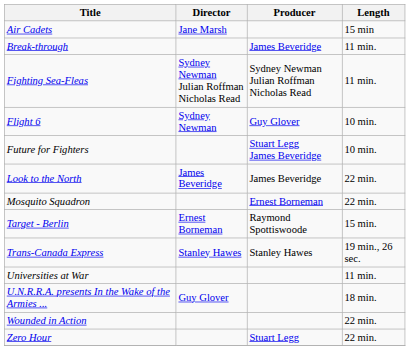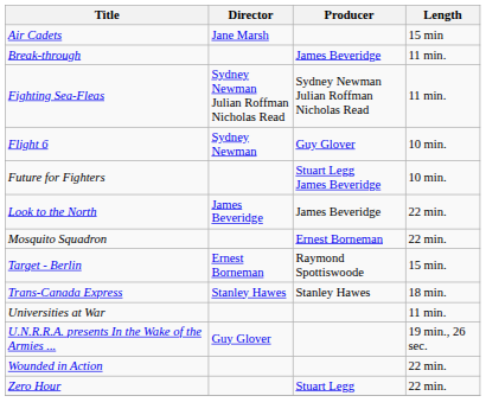 <table class=wikitable>
 <tr>
 <th>Title</th>
 <th>Director</th>
 <th>Producer</th>
 <th>Length</th>
 </tr>
 <tr>
 <td><em><a href='#'>Air Cadets</a></em></td>
 <td><a href='#'>Jane Marsh</a></td>
 <td></td>
 <td>15 min</td>
 </tr>
 <tr>
 <td><em><a href='#'>Break-through</a></em></td>
 <td></td>
 <td><a href='#'>James Beveridge</a></td>
 <td>11 min.</td>
 </tr>
 <tr>
 <td><em><a href='#'>Fighting Sea-Fleas</a></em></td>
 <td><a href='#'>Sydney Newman</a><br>Julian Roffman<br>Nicholas Read</td>
 <td>Sydney Newman<br>Julian Roffman<br>Nicholas Read</td>
 <td>11 min.</td>
 </tr>
 <tr>
 <td><em><a href='#'>Flight 6</a></em></td>
 <td><a href='#'>Sydney Newman</a></td>
 <td><a href='#'>Guy Glover</a></td>
 <td>10 min.</td>
 </tr>
 <tr>
 <td><em>Future for Fighters</em></td>
 <td></td>
 <td><a href='#'>Stuart Legg</a><br><a href='#'>James Beveridge</a></td>
 <td>10 min.</td>
 </tr>
 <tr>
 <td><em><a href='#'>Look to the North</a></em></td>
 <td><a href='#'>James Beveridge</a></td>
 <td>James Beveridge</td>
 <td>22 min.</td>
 </tr>
 <tr>
 <td><em>Mosquito Squadron</em></td>
 <td></td>
 <td><a href='#'>Ernest Borneman</a></td>
 <td>22 min.</td>
 </tr>
 <tr>
 <td><em><a href='#'>Target - Berlin</a></em></td>
 <td><a href='#'>Ernest Borneman</a></td>
 <td>Raymond Spottiswoode</td>
 <td>15 min.</td>
 </tr>
 <tr>
 <td><em><a href='#'>Trans-Canada Express</a></em></td>
 <td><a href='#'>Stanley Hawes</a></td>
 <td>Stanley Hawes</td>
-<td>19 min., 26 sec.</td>
+<td>18 min.</td>
 </tr>
 <tr>
 <td><em>Universities at War</em></td>
 <td></td>
 <td></td>
 <td>11 min.</td>
 </tr>
 <tr>
 <td><em><a href='#'>U.N.R.R.A. presents In the Wake of the Armies ...</a></em></td>
 <td><a href='#'>Guy Glover</a></td>
 <td></td>
-<td>18 min.</td>
+<td>19 min., 26 sec.</td>
 </tr>
 <tr>
 <td><em><a href='#'>Wounded in Action</a></em></td>
 <td></td>
 <td></td>
 <td>22 min.</td>
 </tr>
 <tr>
 <td><em><a href='#'>Zero Hour</a></em></td>
 <td></td>
 <td><a href='#'>Stuart Legg</a></td>
 <td>22 min.</td>
 </tr>
 <tr>
 </tr>
 </table>
